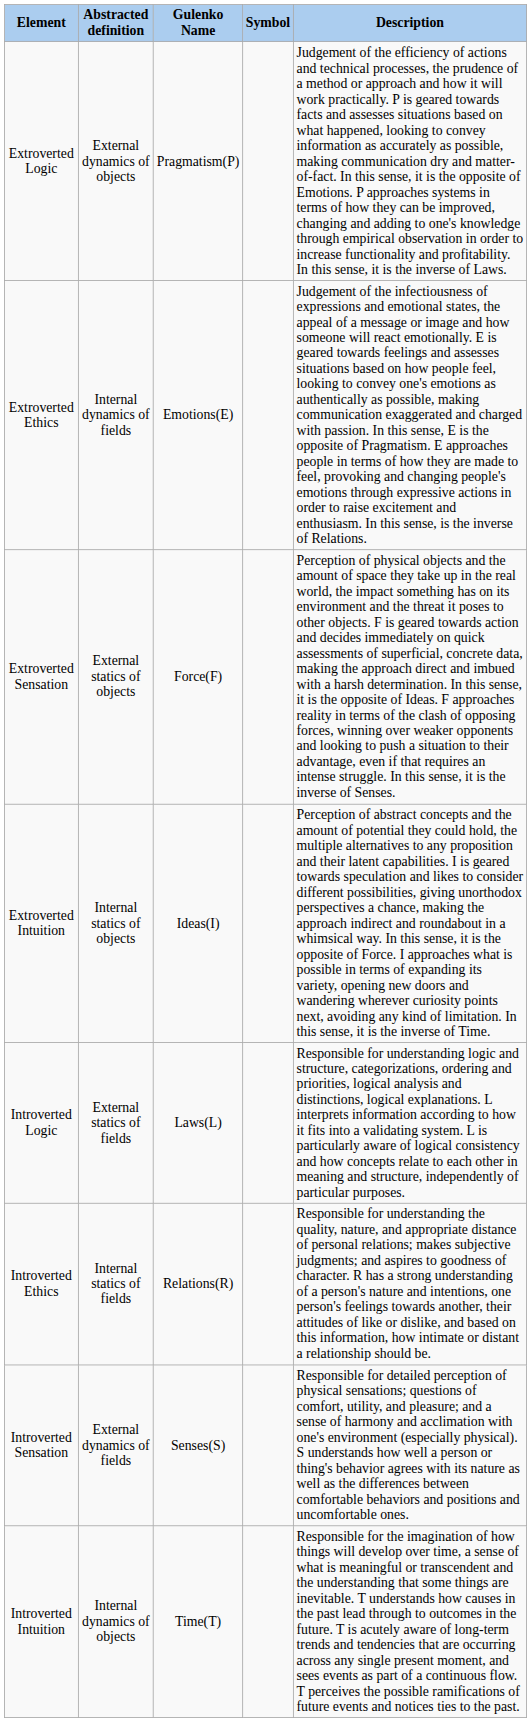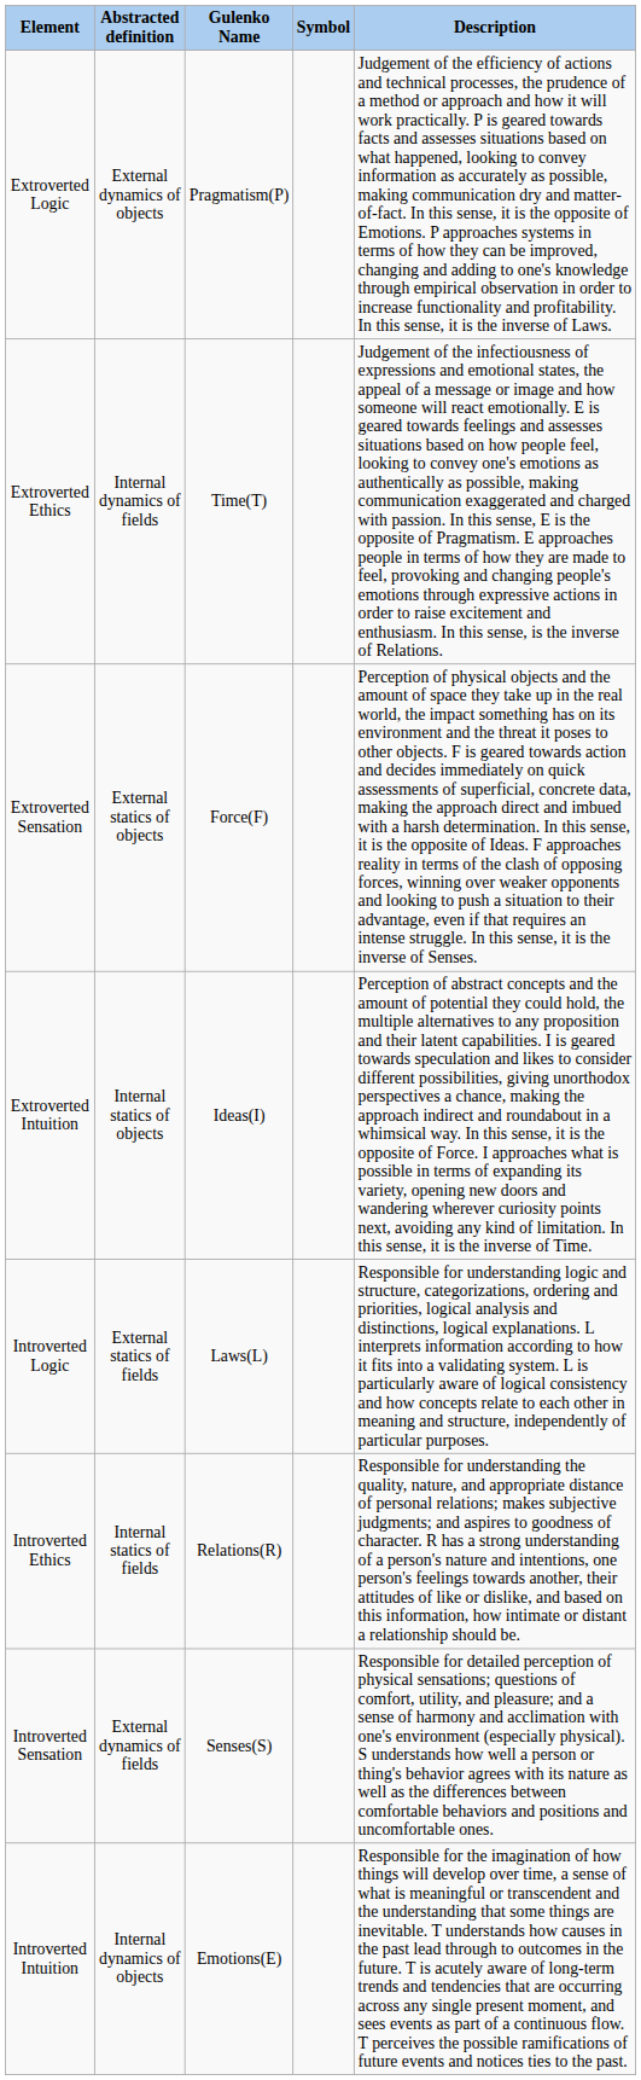 <table class="wikitable">
 <tr>
 <th style="background:#abcdef;">Element</th>
 <th style="background:#abcdef;">Abstracted definition</th>
 <th style="background:#abcdef;">Gulenko Name</th>
 <th style="background:#abcdef;">Symbol</th>
 <th style="background:#abcdef;">Description</th>
 </tr>
 <tr>
 <td align=center>Extroverted Logic</td>
 <td align=center>External dynamics of objects</td>
 <td align=center>Pragmatism(P)</td>
 <td align=center></td>
 <td>Judgement of the efficiency of actions and technical processes, the prudence of a method or approach and how it will work practically. P is geared towards facts and assesses situations based on what happened, looking to convey information as accurately as possible, making communication dry and matter-of-fact. In this sense, it is the opposite of Emotions. P approaches systems in terms of how they can be improved, changing and adding to one's knowledge through empirical observation in order to increase functionality and profitability. In this sense, it is the inverse of Laws.</td>
 </tr>
 <tr>
 <td align=center>Extroverted Ethics</td>
 <td align=center>Internal dynamics of fields</td>
-<td align=center>Emotions(E)</td>
+<td align=center>Time(T)</td>
 <td align=center></td>
 <td>Judgement of the infectiousness of expressions and emotional states, the appeal of a message or image and how someone will react emotionally. E is geared towards feelings and assesses situations based on how people feel, looking to convey one's emotions as authentically as possible, making communication exaggerated and charged with passion. In this sense, E is the opposite of Pragmatism. E approaches people in terms of how they are made to feel, provoking and changing people's emotions through expressive actions in order to raise excitement and enthusiasm. In this sense, is the inverse of Relations.</td>
 </tr>
 <tr>
 <td align=center>Extroverted Sensation</td>
 <td align=center>External statics of objects</td>
 <td align=center>Force(F)</td>
 <td align=center></td>
 <td>Perception of physical objects and the amount of space they take up in the real world, the impact something has on its environment and the threat it poses to other objects. F is geared towards action and decides immediately on quick assessments of superficial, concrete data, making the approach direct and imbued with a harsh determination. In this sense, it is the opposite of Ideas. F approaches reality in terms of the clash of opposing forces, winning over weaker opponents and looking to push a situation to their advantage, even if that requires an intense struggle. In this sense, it is the inverse of Senses.</td>
 </tr>
 <tr>
 <td align=center>Extroverted Intuition</td>
 <td align=center>Internal statics of objects</td>
 <td align=center>Ideas(I)</td>
 <td align=center></td>
 <td>Perception of abstract concepts and the amount of potential they could hold, the multiple alternatives to any proposition and their latent capabilities. I is geared towards speculation and likes to consider different possibilities, giving unorthodox perspectives a chance, making the approach indirect and roundabout in a whimsical way. In this sense, it is the opposite of Force. I approaches what is possible in terms of expanding its variety, opening new doors and wandering wherever curiosity points next, avoiding any kind of limitation. In this sense, it is the inverse of Time.</td>
 </tr>
 <tr>
 <td align=center>Introverted Logic</td>
 <td align=center>External statics of fields</td>
 <td align=center>Laws(L)</td>
 <td align=center></td>
 <td>Responsible for understanding logic and structure, categorizations, ordering and priorities, logical analysis and distinctions, logical explanations. L interprets information according to how it fits into a validating system. L is particularly aware of logical consistency and how concepts relate to each other in meaning and structure, independently of particular purposes.</td>
 </tr>
 <tr>
 <td align=center>Introverted Ethics</td>
 <td align=center>Internal statics of fields</td>
 <td align=center>Relations(R)</td>
 <td align=center></td>
 <td>Responsible for understanding the quality, nature, and appropriate distance of personal relations; makes subjective judgments; and aspires to goodness of character. R has a strong understanding of a person's nature and intentions, one person's feelings towards another, their attitudes of like or dislike, and based on this information, how intimate or distant a relationship should be.</td>
 </tr>
 <tr>
 <td align=center>Introverted Sensation</td>
 <td align=center>External dynamics of fields</td>
 <td align=center>Senses(S)</td>
 <td align=center></td>
 <td>Responsible for detailed perception of physical sensations; questions of comfort, utility, and pleasure; and a sense of harmony and acclimation with one's environment (especially physical). S understands how well a person or thing's behavior agrees with its nature as well as the differences between comfortable behaviors and positions and uncomfortable ones.</td>
 </tr>
 <tr>
 <td align=center>Introverted Intuition</td>
 <td align=center>Internal dynamics of objects</td>
-<td align=center>Time(T)</td>
+<td align=center>Emotions(E)</td>
 <td align=center></td>
 <td>Responsible for the imagination of how things will develop over time, a sense of what is meaningful or transcendent and the understanding that some things are inevitable. T understands how causes in the past lead through to outcomes in the future. T is acutely aware of long-term trends and tendencies that are occurring across any single present moment, and sees events as part of a continuous flow. T perceives the possible ramifications of future events and notices ties to the past.</td>
 </tr>
 </table>
